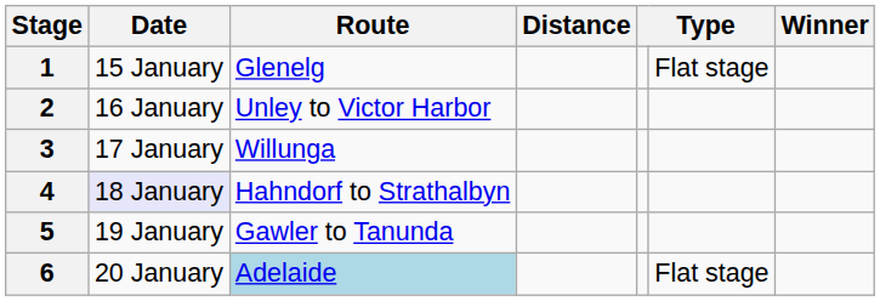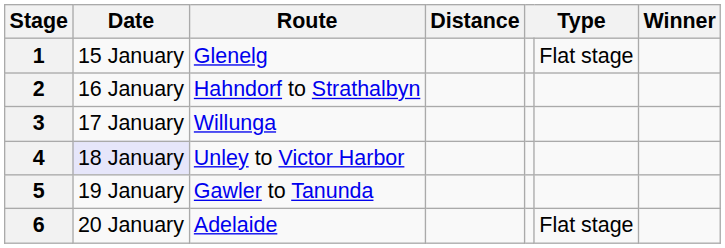 <table class="wikitable">
 <tr>
 <th scope="col">Stage</th>
 <th scope="col">Date</th>
 <th scope="col">Route</th>
 <th scope="col">Distance</th>
 <th colspan="2" scope="col">Type</th>
 <th scope="col">Winner</th>
 </tr>
 <tr>
 <th scope="row">1</th>
 <td>15 January</td>
 <td><a href='#'>Glenelg</a></td>
 <td style="text-align:center;"></td>
 <td></td>
 <td>Flat stage</td>
 <td></td>
 </tr>
 <tr>
 <th scope="row">2</th>
 <td>16 January</td>
-<td><a href='#'>Unley</a> to <a href='#'>Victor Harbor</a></td>
+<td><a href='#'>Hahndorf</a> to <a href='#'>Strathalbyn</a></td>
 <td style="text-align:center;"></td>
 <td></td>
 <td></td>
 <td></td>
 </tr>
 <tr>
 <th scope="row">3</th>
 <td>17 January</td>
 <td><a href='#'>Willunga</a></td>
 <td style="text-align:center;"></td>
 <td></td>
 <td></td>
 <td></td>
 </tr>
 <tr>
 <th scope="row">4</th>
 <td style="background: lavender;">18 January</td>
-<td><a href='#'>Hahndorf</a> to <a href='#'>Strathalbyn</a></td>
+<td><a href='#'>Unley</a> to <a href='#'>Victor Harbor</a></td>
 <td style="text-align:center;"></td>
 <td></td>
 <td></td>
 <td></td>
 </tr>
 <tr>
 <th scope="row">5</th>
 <td>19 January</td>
 <td><a href='#'>Gawler</a> to <a href='#'>Tanunda</a></td>
 <td style="text-align:center;"></td>
 <td></td>
 <td></td>
 <td></td>
 </tr>
 <tr>
 <th scope="row">6</th>
 <td>20 January</td>
-<td style="background: lightblue;"><a href='#'>Adelaide</a></td>
+<td><a href='#'>Adelaide</a></td>
 <td style="text-align:center;"></td>
 <td></td>
 <td>Flat stage</td>
 <td></td>
 </tr>
 </table>
